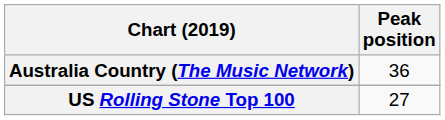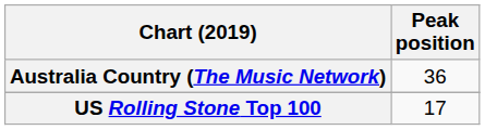 <table class="wikitable sortable plainrowheaders" style="text-align:center">
 <tr>
 <th scope="col">Chart (2019)</th>
 <th scope="col">Peak<br>position</th>
 </tr>
 <tr>
 <th scope="row">Australia Country (<em><a href='#'>The Music Network</a></em>)</th>
 <td>36</td>
 </tr>
 <tr>
 </tr>
 <tr>
 </tr>
 <tr>
 </tr>
 <tr>
 </tr>
 <tr>
 </tr>
 <tr>
 <th scope="row">US <a href='#'><em>Rolling Stone</em> Top 100</a></th>
-<td>27</td>
+<td>17</td>
 </tr>
 </table>
